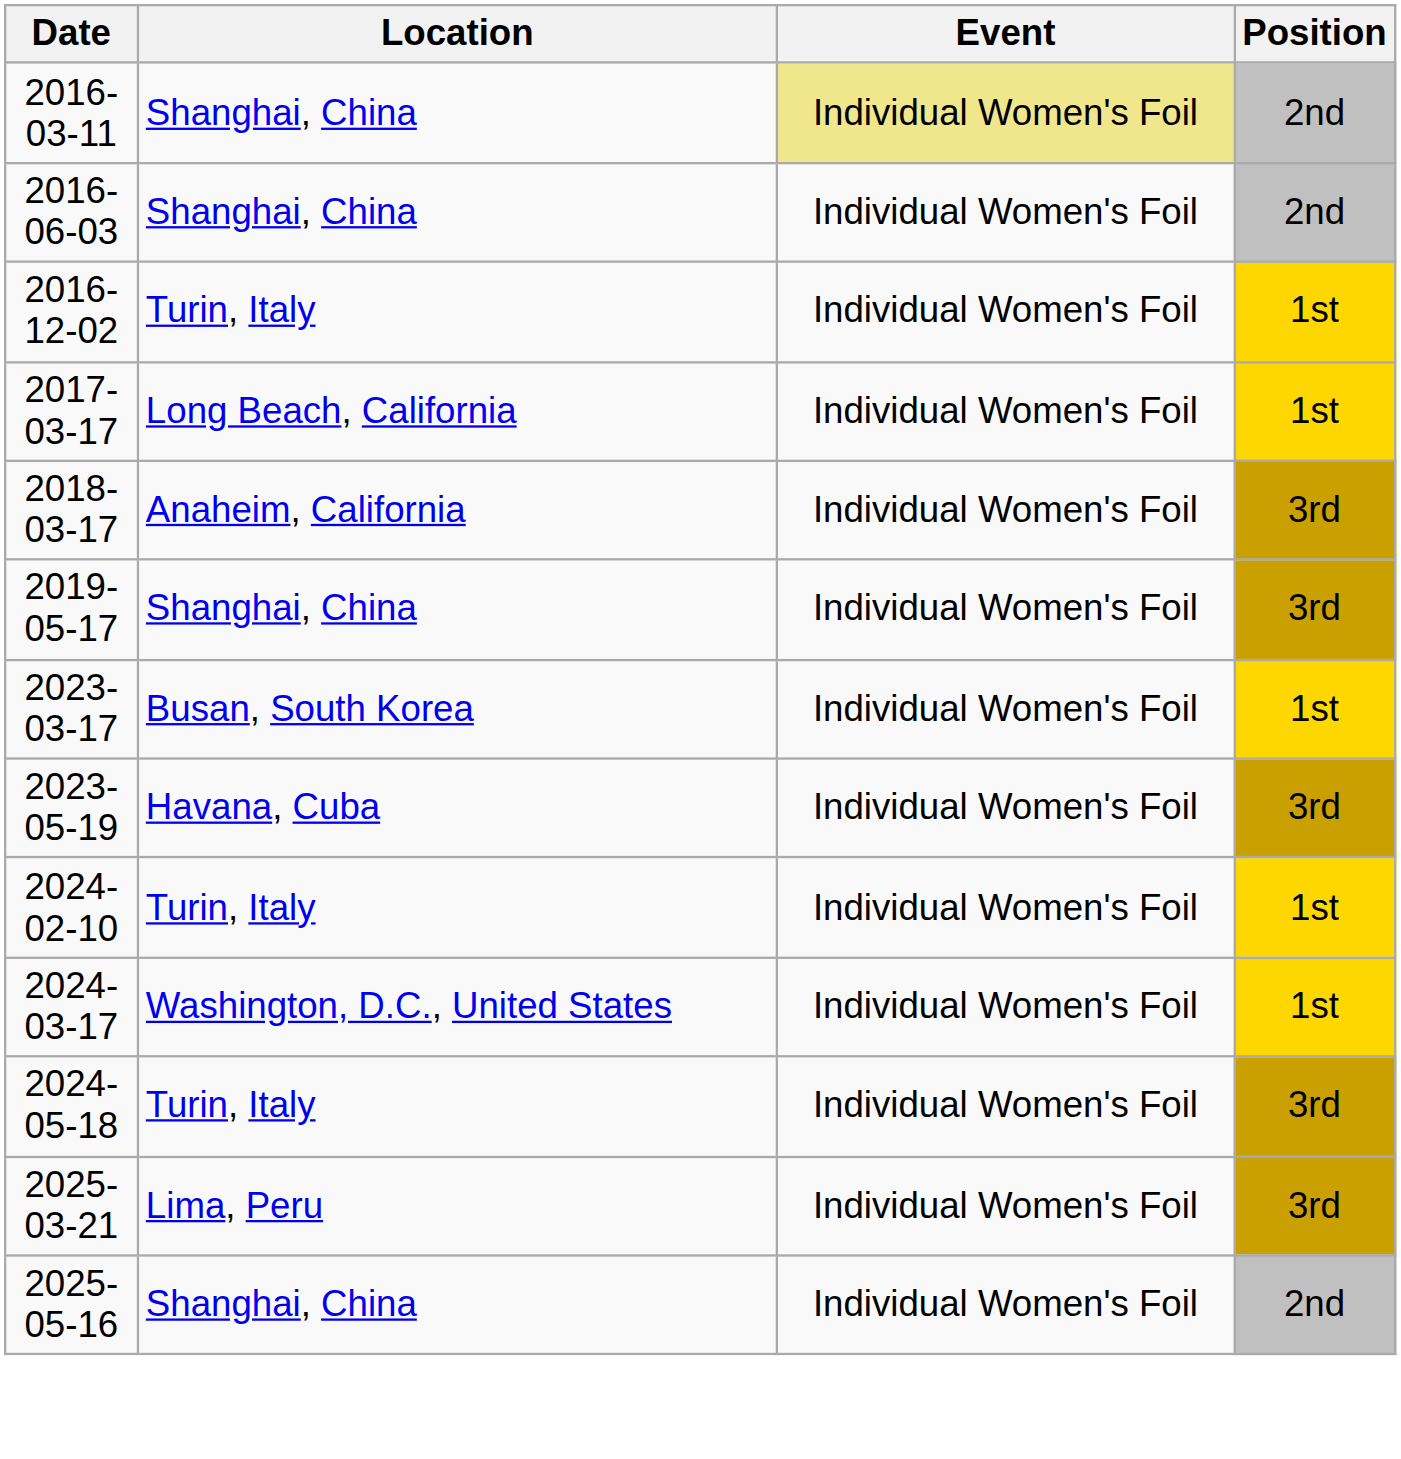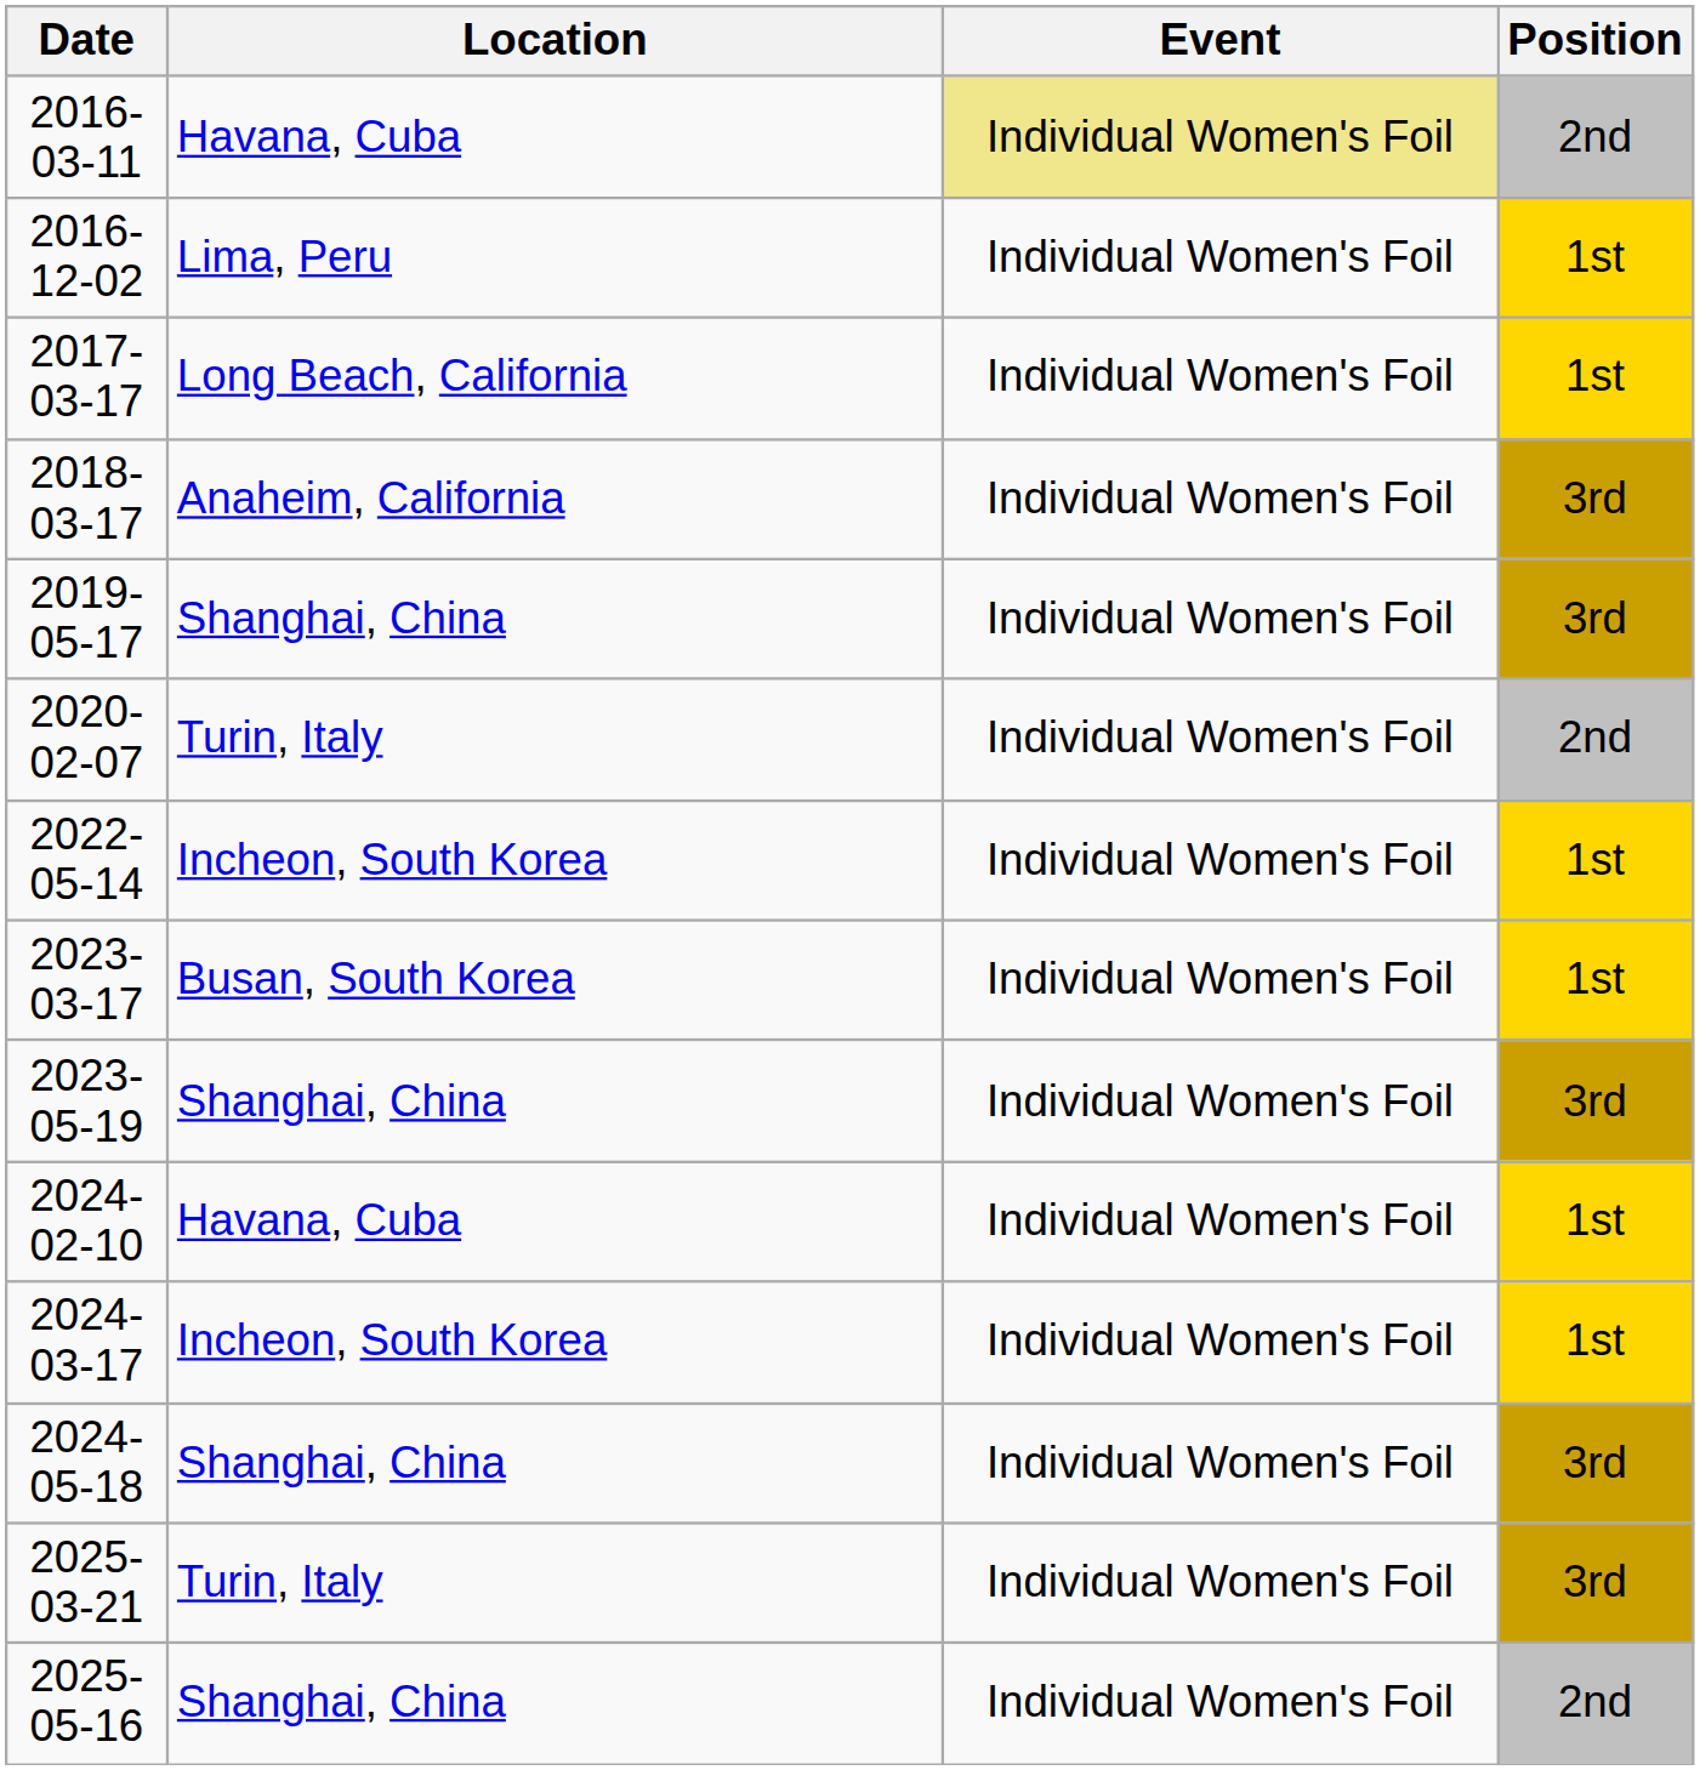 <table class="wikitable" style="text-align:center;">
 <tr>
 <th>Date</th>
 <th style="width:17em">Location</th>
 <th style="width:12em">Event</th>
 <th>Position</th>
 </tr>
 <tr>
 <td>2016-03-11</td>
-<td rowspan="1" align="left"> <a href='#'>Shanghai</a>, <a href='#'>China</a></td>
+<td rowspan="1" align="left"> <a href='#'>Havana</a>, <a href='#'>Cuba</a></td>
 <td style="background: khaki;">Individual Women's Foil</td>
 <td bgcolor="silver">2nd</td>
 </tr>
 <tr>
-<td>2016-06-03</td>
-<td rowspan="1" align="left"> <a href='#'>Shanghai</a>, <a href='#'>China</a></td>
-<td>Individual Women's Foil</td>
-<td bgcolor="silver">2nd</td>
-</tr>
-<tr>
 <td>2016-12-02</td>
-<td rowspan="1" align="left"> <a href='#'>Turin</a>, <a href='#'>Italy</a></td>
+<td rowspan="1" align="left"> <a href='#'>Lima</a>, <a href='#'>Peru</a></td>
 <td>Individual Women's Foil</td>
 <td bgcolor="gold">1st</td>
 </tr>
 <tr>
 <td>2017-03-17</td>
 <td rowspan="1" align="left"> <a href='#'>Long Beach</a>, <a href='#'>California</a></td>
 <td>Individual Women's Foil</td>
 <td bgcolor="gold">1st</td>
 </tr>
 <tr>
 <td>2018-03-17</td>
 <td rowspan="1" align="left"> <a href='#'>Anaheim</a>, <a href='#'>California</a></td>
 <td>Individual Women's Foil</td>
 <td bgcolor="caramel">3rd</td>
 </tr>
 <tr>
 <td>2019-05-17</td>
 <td rowspan="1" align="left"> <a href='#'>Shanghai</a>, <a href='#'>China</a></td>
 <td>Individual Women's Foil</td>
 <td bgcolor="caramel">3rd</td>
 </tr>
 <tr>
+<td>2020-02-07</td>
+<td rowspan="1" align="left"> <a href='#'>Turin</a>, <a href='#'>Italy</a></td>
+<td>Individual Women's Foil</td>
+<td bgcolor="silver">2nd</td>
+</tr>
+<tr>
+<td>2022-05-14</td>
+<td rowspan="1" align="left"> <a href='#'>Incheon</a>, <a href='#'>South Korea</a></td>
+<td>Individual Women's Foil</td>
+<td bgcolor="gold">1st</td>
+</tr>
+<tr>
 <td>2023-03-17</td>
 <td rowspan="1" align="left"> <a href='#'>Busan</a>, <a href='#'>South Korea</a></td>
 <td>Individual Women's Foil</td>
 <td bgcolor="gold">1st</td>
 </tr>
 <tr>
 <td>2023-05-19</td>
-<td rowspan="1" align="left"> <a href='#'>Havana</a>, <a href='#'>Cuba</a></td>
+<td rowspan="1" align="left"> <a href='#'>Shanghai</a>, <a href='#'>China</a></td>
 <td>Individual Women's Foil</td>
 <td bgcolor="caramel">3rd</td>
 </tr>
 <tr>
 <td>2024-02-10</td>
-<td rowspan="1" align="left"> <a href='#'>Turin</a>, <a href='#'>Italy</a></td>
+<td rowspan="1" align="left"> <a href='#'>Havana</a>, <a href='#'>Cuba</a></td>
 <td>Individual Women's Foil</td>
 <td bgcolor="gold">1st</td>
 </tr>
 <tr>
 <td>2024-03-17</td>
-<td rowspan="1" align="left"> <a href='#'>Washington, D.C.</a>, <a href='#'>United States</a></td>
+<td rowspan="1" align="left"> <a href='#'>Incheon</a>, <a href='#'>South Korea</a></td>
 <td>Individual Women's Foil</td>
 <td bgcolor="gold">1st</td>
 </tr>
 <tr>
 <td>2024-05-18</td>
-<td rowspan="1" align="left"> <a href='#'>Turin</a>, <a href='#'>Italy</a></td>
+<td rowspan="1" align="left"> <a href='#'>Shanghai</a>, <a href='#'>China</a></td>
 <td>Individual Women's Foil</td>
 <td bgcolor="caramel">3rd</td>
 </tr>
 <tr>
 <td>2025-03-21</td>
-<td rowspan="1" align="left"> <a href='#'>Lima</a>, <a href='#'>Peru</a></td>
+<td rowspan="1" align="left"> <a href='#'>Turin</a>, <a href='#'>Italy</a></td>
 <td>Individual Women's Foil</td>
 <td bgcolor="caramel">3rd</td>
 </tr>
 <tr>
 <td>2025-05-16</td>
 <td rowspan="1" align="left"> <a href='#'>Shanghai</a>, <a href='#'>China</a></td>
 <td>Individual Women's Foil</td>
 <td bgcolor="silver">2nd</td>
 </tr>
 </table>
